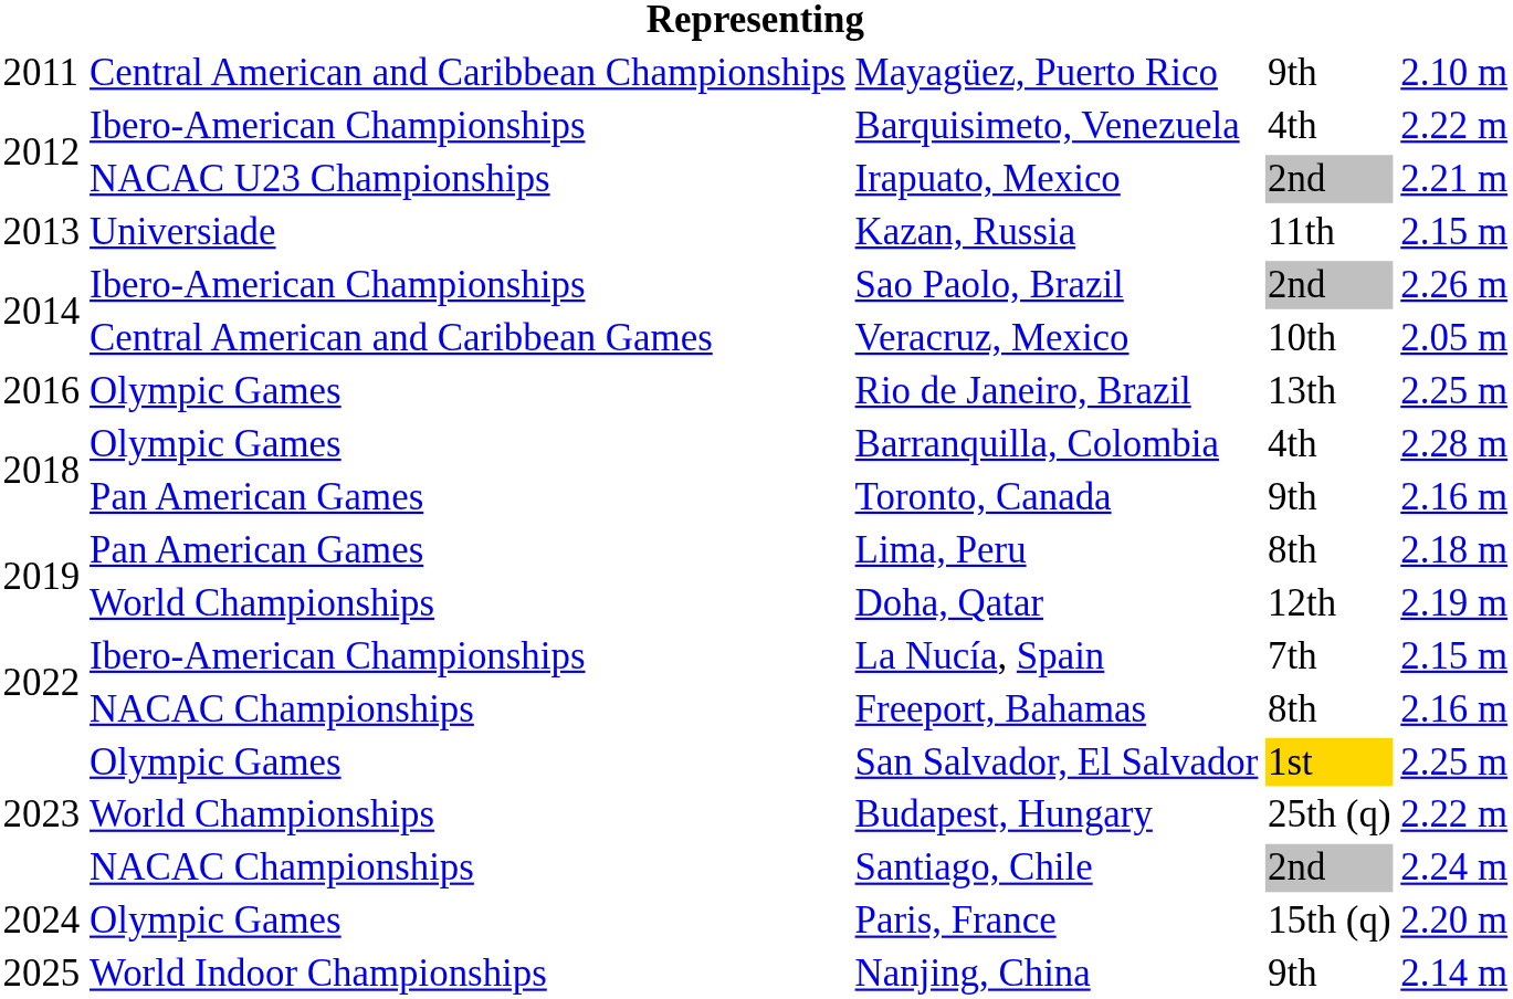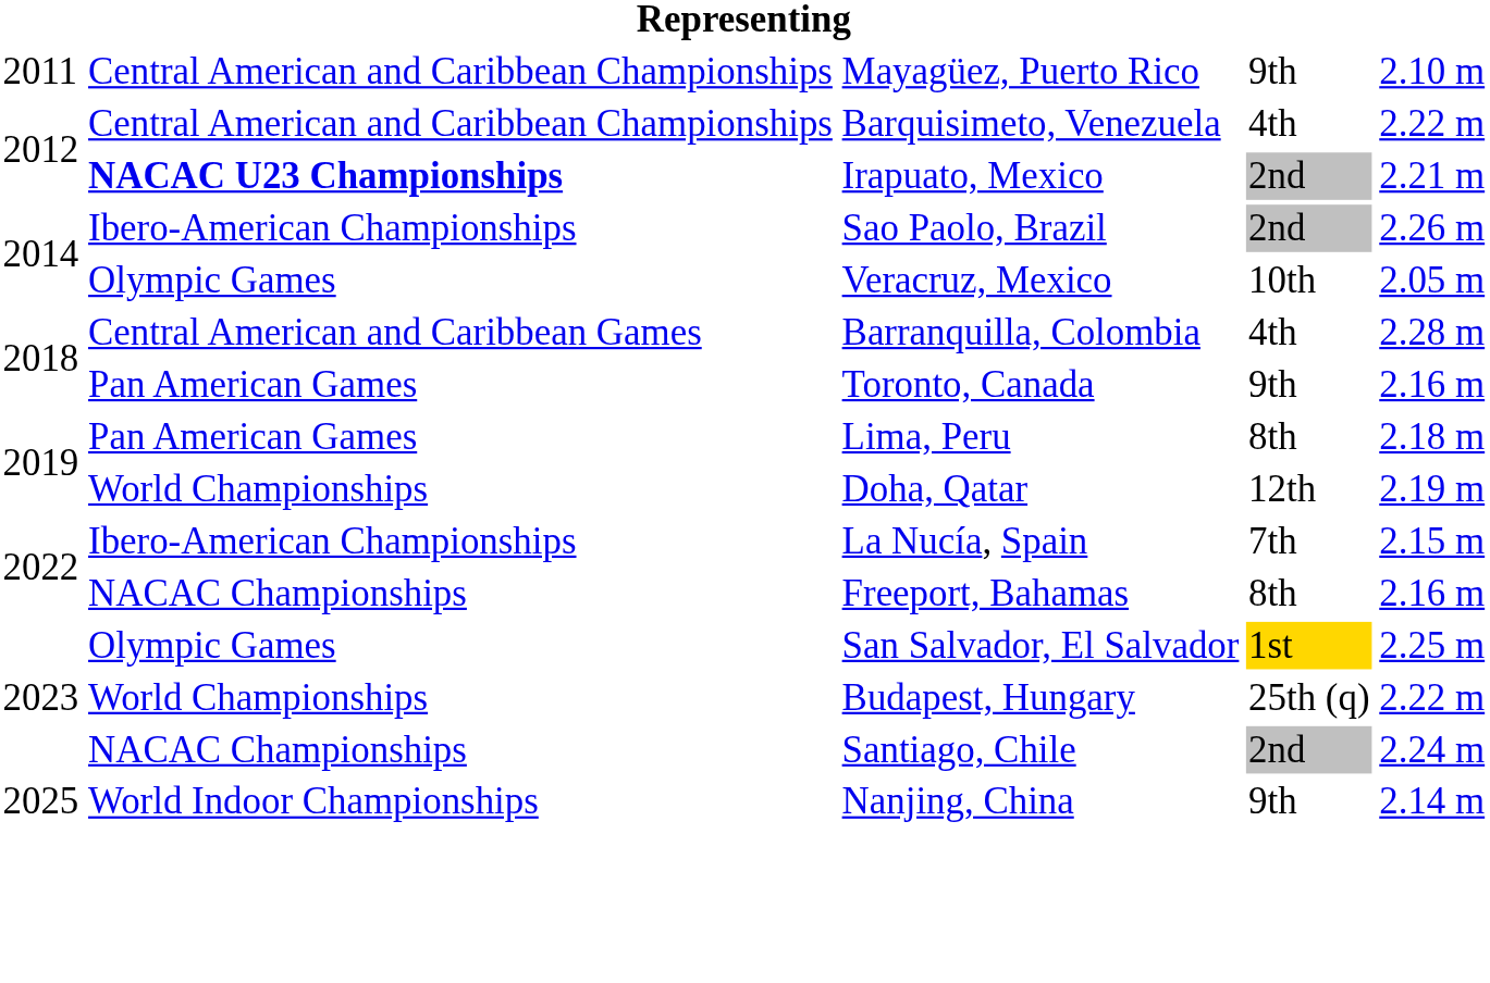 <table>
 <tr>
 <th colspan="5">Representing </th>
 </tr>
 <tr>
 <td>2011</td>
 <td><a href='#'>Central American and Caribbean Championships</a></td>
 <td><a href='#'>Mayagüez, Puerto Rico</a></td>
 <td>9th</td>
 <td><a href='#'>2.10 m</a></td>
 </tr>
 <tr>
 <td rowspan=2>2012</td>
-<td><a href='#'>Ibero-American Championships</a></td>
+<td><a href='#'>Central American and Caribbean Championships</a></td>
 <td><a href='#'>Barquisimeto, Venezuela</a></td>
 <td>4th</td>
 <td><a href='#'>2.22 m</a></td>
 </tr>
 <tr>
-<td><a href='#'>NACAC U23 Championships</a></td>
+<td><strong><a href='#'>NACAC U23 Championships</a></strong></td>
 <td><a href='#'>Irapuato, Mexico</a></td>
 <td bgcolor=silver>2nd</td>
 <td><a href='#'>2.21 m</a></td>
-</tr>
-<tr>
-<td>2013</td>
-<td><a href='#'>Universiade</a></td>
-<td><a href='#'>Kazan, Russia</a></td>
-<td>11th</td>
-<td><a href='#'>2.15 m</a></td>
 </tr>
 <tr>
 <td rowspan=2>2014</td>
 <td><a href='#'>Ibero-American Championships</a></td>
 <td><a href='#'>Sao Paolo, Brazil</a></td>
 <td bgcolor=silver>2nd</td>
 <td><a href='#'>2.26 m</a></td>
 </tr>
 <tr>
-<td><a href='#'>Central American and Caribbean Games</a></td>
+<td><a href='#'>Olympic Games</a></td>
 <td><a href='#'>Veracruz, Mexico</a></td>
 <td>10th</td>
 <td><a href='#'>2.05 m</a></td>
 </tr>
 <tr>
-<td>2016</td>
-<td><a href='#'>Olympic Games</a></td>
-<td><a href='#'>Rio de Janeiro, Brazil</a></td>
-<td>13th</td>
-<td><a href='#'>2.25 m</a></td>
-</tr>
-<tr>
 <td rowspan=2>2018</td>
-<td><a href='#'>Olympic Games</a></td>
+<td><a href='#'>Central American and Caribbean Games</a></td>
 <td><a href='#'>Barranquilla, Colombia</a></td>
 <td>4th</td>
 <td><a href='#'>2.28 m</a></td>
 </tr>
 <tr>
 <td><a href='#'>Pan American Games</a></td>
 <td><a href='#'>Toronto, Canada</a></td>
 <td>9th</td>
 <td><a href='#'>2.16 m</a></td>
 </tr>
 <tr>
 <td rowspan=2>2019</td>
 <td><a href='#'>Pan American Games</a></td>
 <td><a href='#'>Lima, Peru</a></td>
 <td>8th</td>
 <td><a href='#'>2.18 m</a></td>
 </tr>
 <tr>
 <td><a href='#'>World Championships</a></td>
 <td><a href='#'>Doha, Qatar</a></td>
 <td>12th</td>
 <td><a href='#'>2.19 m</a></td>
 </tr>
 <tr>
 <td rowspan=2>2022</td>
 <td><a href='#'>Ibero-American Championships</a></td>
 <td><a href='#'>La Nucía</a>, <a href='#'>Spain</a></td>
 <td>7th</td>
 <td><a href='#'>2.15 m</a></td>
 </tr>
 <tr>
 <td><a href='#'>NACAC Championships</a></td>
 <td><a href='#'>Freeport, Bahamas</a></td>
 <td>8th</td>
 <td><a href='#'>2.16 m</a></td>
 </tr>
 <tr>
 <td rowspan=3>2023</td>
 <td><a href='#'>Olympic Games</a></td>
 <td><a href='#'>San Salvador, El Salvador</a></td>
 <td bgcolor=gold>1st</td>
 <td><a href='#'>2.25 m</a></td>
 </tr>
 <tr>
 <td><a href='#'>World Championships</a></td>
 <td><a href='#'>Budapest, Hungary</a></td>
 <td>25th (q)</td>
 <td><a href='#'>2.22 m</a></td>
 </tr>
 <tr>
 <td><a href='#'>NACAC Championships</a></td>
 <td><a href='#'>Santiago, Chile</a></td>
 <td bgcolor=silver>2nd</td>
 <td><a href='#'>2.24 m</a></td>
 </tr>
 <tr>
-<td>2024</td>
-<td><a href='#'>Olympic Games</a></td>
-<td><a href='#'>Paris, France</a></td>
-<td>15th (q)</td>
-<td><a href='#'>2.20 m</a></td>
-</tr>
-<tr>
 <td>2025</td>
 <td><a href='#'>World Indoor Championships</a></td>
 <td><a href='#'>Nanjing, China</a></td>
 <td>9th</td>
 <td><a href='#'>2.14 m</a></td>
 </tr>
 </table>
